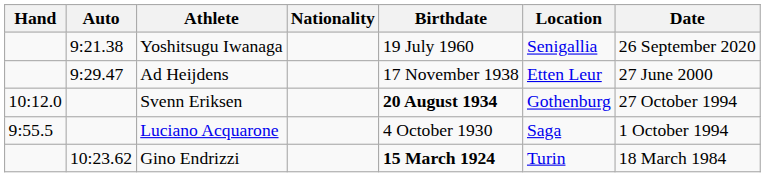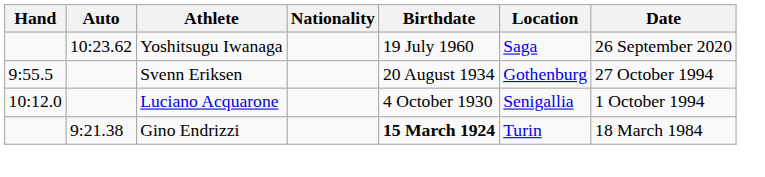 <table class="wikitable">
 <tr>
 <th>Hand</th>
 <th>Auto</th>
 <th>Athlete</th>
 <th>Nationality</th>
 <th>Birthdate</th>
 <th>Location</th>
 <th>Date</th>
 </tr>
 <tr>
 <td></td>
-<td>9:21.38</td>
+<td>10:23.62</td>
 <td>Yoshitsugu Iwanaga</td>
 <td></td>
 <td>19 July 1960</td>
-<td><a href='#'>Senigallia</a></td>
+<td><a href='#'>Saga</a></td>
 <td>26 September 2020</td>
 </tr>
 <tr>
+<td>9:55.5</td>
 <td></td>
-<td>9:29.47</td>
-<td>Ad Heijdens</td>
+<td>Svenn Eriksen</td>
 <td></td>
-<td>17 November 1938</td>
-<td><a href='#'>Etten Leur</a></td>
-<td>27 June 2000</td>
+<td>20 August 1934</td>
+<td><a href='#'>Gothenburg</a></td>
+<td>27 October 1994</td>
 </tr>
 <tr>
 <td>10:12.0</td>
 <td></td>
-<td>Svenn Eriksen</td>
-<td></td>
-<td><strong>20 August 1934</strong></td>
-<td><a href='#'>Gothenburg</a></td>
-<td>27 October 1994</td>
-</tr>
-<tr>
-<td>9:55.5</td>
-<td></td>
 <td><a href='#'>Luciano Acquarone</a></td>
 <td></td>
 <td>4 October 1930</td>
-<td><a href='#'>Saga</a></td>
+<td><a href='#'>Senigallia</a></td>
 <td>1 October 1994</td>
 </tr>
 <tr>
 <td></td>
-<td>10:23.62</td>
+<td>9:21.38</td>
 <td>Gino Endrizzi</td>
 <td></td>
 <td><strong>15 March 1924</strong></td>
 <td><a href='#'>Turin</a></td>
 <td>18 March 1984</td>
 </tr>
 </table>
